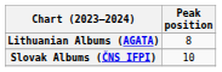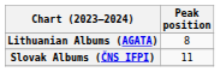 <table class="wikitable sortable plainrowheaders" style="text-align:center">
 <tr>
 <th scope="col">Chart (2023–2024)</th>
 <th scope="col">Peak<br>position</th>
 </tr>
 <tr>
 </tr>
 <tr>
 </tr>
 <tr>
 </tr>
 <tr>
 </tr>
 <tr>
 </tr>
 <tr>
 </tr>
 <tr>
 </tr>
 <tr>
 </tr>
 <tr>
 </tr>
 <tr>
 </tr>
 <tr>
 </tr>
 <tr>
 </tr>
 <tr>
 </tr>
 <tr>
 <th scope="row">Lithuanian Albums (<a href='#'>AGATA</a>)</th>
 <td>8</td>
 </tr>
 <tr>
 </tr>
 <tr>
 </tr>
 <tr>
 </tr>
 <tr>
 </tr>
 <tr>
 <th scope="row">Slovak Albums (<a href='#'>ČNS IFPI</a>)</th>
-<td>10</td>
+<td>11</td>
 </tr>
 <tr>
 </tr>
 <tr>
 </tr>
 <tr>
 </tr>
 <tr>
 </tr>
 <tr>
 </tr>
 <tr>
 </tr>
 <tr>
 </tr>
 </table>
